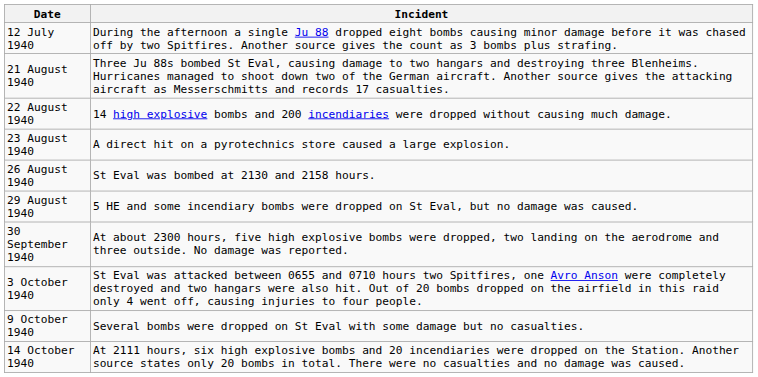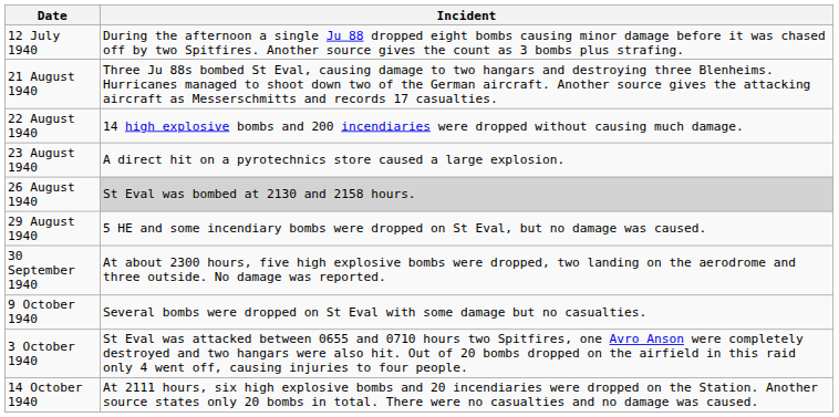 <table class="wikitable sortable">
 <tr>
 <th>Date</th>
 <th>Incident</th>
 </tr>
 <tr>
 <td>12 July 1940</td>
 <td>During the afternoon a single <a href='#'>Ju 88</a> dropped eight bombs causing minor damage before it was chased off by two Spitfires. Another source gives the count as 3 bombs plus strafing.</td>
 </tr>
 <tr>
 <td>21 August 1940</td>
 <td>Three Ju 88s bombed St Eval, causing damage to two hangars and destroying three Blenheims. Hurricanes managed to shoot down two of the German aircraft. Another source gives the attacking aircraft as Messerschmitts and records 17 casualties.</td>
 </tr>
 <tr>
 <td>22 August 1940</td>
 <td>14 <a href='#'>high explosive</a> bombs and 200 <a href='#'>incendiaries</a> were dropped without causing much damage.</td>
 </tr>
 <tr>
 <td>23 August 1940</td>
 <td>A direct hit on a pyrotechnics store caused a large explosion.</td>
 </tr>
 <tr>
 <td>26 August 1940</td>
-<td>St Eval was bombed at 2130 and 2158 hours.</td>
+<td style="background: lightgrey;">St Eval was bombed at 2130 and 2158 hours.</td>
 </tr>
 <tr>
 <td>29 August 1940</td>
 <td>5 HE and some incendiary bombs were dropped on St Eval, but no damage was caused.</td>
 </tr>
 <tr>
 <td>30 September 1940</td>
 <td>At about 2300 hours, five high explosive bombs were dropped, two landing on the aerodrome and three outside. No damage was reported.</td>
 </tr>
 <tr>
+<td>9 October 1940</td>
+<td>Several bombs were dropped on St Eval with some damage but no casualties.</td>
+</tr>
+<tr>
 <td>3 October 1940</td>
 <td>St Eval was attacked between 0655 and 0710 hours two Spitfires, one <a href='#'>Avro Anson</a> were completely destroyed and two hangars were also hit. Out of 20 bombs dropped on the airfield in this raid only 4 went off, causing injuries to four people.</td>
-</tr>
-<tr>
-<td>9 October 1940</td>
-<td>Several bombs were dropped on St Eval with some damage but no casualties.</td>
 </tr>
 <tr>
 <td>14 October 1940</td>
 <td>At 2111 hours, six high explosive bombs and 20 incendiaries were dropped on the Station. Another source states only 20 bombs in total. There were no casualties and no damage was caused.</td>
 </tr>
 </table>
